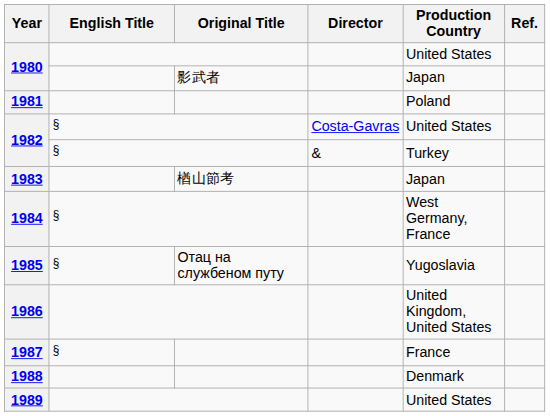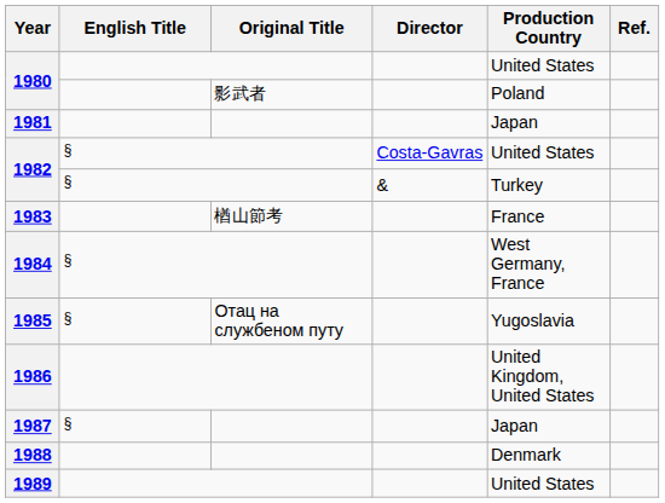 <table class="wikitable unsortable">
 <tr>
 <th scope="col" style="width:1%;">Year</th>
 <th scope="col" style="width:10%;">English Title</th>
 <th scope="col" style="width:8%;">Original Title</th>
 <th scope="col" style="width:5%;">Director</th>
 <th scope="col" style="width:3%;">Production Country</th>
 <th scope="col" style="width:1%;" class="unsortable">Ref.</th>
 </tr>
 <tr>
 <th rowspan="2" style="text-align:center;"><a href='#'>1980</a></th>
 <td colspan="2"></td>
 <td></td>
 <td>United States</td>
 <td style="text-align:center;"></td>
 </tr>
 <tr>
 <td></td>
 <td>影武者</td>
 <td></td>
-<td>Japan</td>
+<td>Poland</td>
 <td style="text-align:center;"></td>
 </tr>
 <tr>
 <th style="text-align:center;"><a href='#'>1981</a></th>
 <td></td>
 <td></td>
 <td></td>
-<td>Poland</td>
+<td>Japan</td>
 <td style="text-align:center;"></td>
 </tr>
 <tr>
 <th rowspan="2" style="text-align:center;"><a href='#'>1982</a></th>
 <td colspan="2"> <sup>§</sup></td>
 <td><a href='#'>Costa-Gavras</a></td>
 <td>United States</td>
 <td style="text-align:center;"></td>
 </tr>
 <tr>
 <td colspan="2"> <sup>§</sup></td>
 <td> & </td>
 <td>Turkey</td>
 <td style="text-align:center;"></td>
 </tr>
 <tr>
 <th style="text-align:center;"><a href='#'>1983</a></th>
 <td></td>
 <td>楢山節考</td>
 <td></td>
-<td>Japan</td>
+<td>France</td>
 <td style="text-align:center;"></td>
 </tr>
 <tr>
 <th style="text-align:center;"><a href='#'>1984</a></th>
 <td colspan="2"> <sup>§</sup></td>
 <td></td>
 <td>West Germany, France</td>
 <td style="text-align:center;"></td>
 </tr>
 <tr>
 <th style="text-align:center;"><a href='#'>1985</a></th>
 <td> <sup>§</sup></td>
 <td>Отац на службеном путу</td>
 <td></td>
 <td>Yugoslavia</td>
 <td style="text-align:center;"></td>
 </tr>
 <tr>
 <th style="text-align:center;"><a href='#'>1986</a></th>
 <td colspan="2"></td>
 <td></td>
 <td>United Kingdom, United States</td>
 <td style="text-align:center;"></td>
 </tr>
 <tr>
 <th style="text-align:center;"><a href='#'>1987</a></th>
 <td> <sup>§</sup></td>
 <td></td>
 <td></td>
-<td>France</td>
+<td>Japan</td>
 <td style="text-align:center;"></td>
 </tr>
 <tr>
 <th style="text-align:center;"><a href='#'>1988</a></th>
 <td></td>
 <td></td>
 <td></td>
 <td>Denmark</td>
 <td style="text-align:center;"></td>
 </tr>
 <tr>
 <th style="text-align:center;"><a href='#'>1989</a></th>
 <td colspan="2"></td>
 <td></td>
 <td>United States</td>
 <td style="text-align:center;"></td>
 </tr>
 </table>
